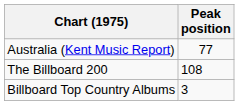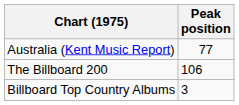 <table class="wikitable">
 <tr>
 <th>Chart (1975)</th>
 <th>Peak<br>position</th>
 </tr>
 <tr>
 <td>Australia (<a href='#'>Kent Music Report</a>)</td>
 <td style="text-align:center;">77</td>
 </tr>
 <tr>
 <td align="left">The Billboard 200</td>
-<td align="left">108</td>
+<td align="left">106</td>
 </tr>
 <tr>
 <td align="left">Billboard Top Country Albums</td>
 <td align="left">3</td>
 </tr>
 </table>
